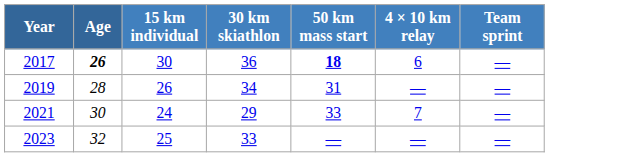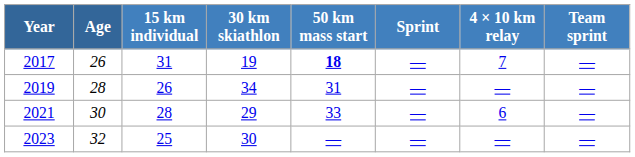 <table class="wikitable" style="font-size:95%; text-align:center; border:grey solid 1px; border-collapse:collapse; background:#ffffff;">
 <tr>
 <th style="background-color:#369; color:white; width:60px;"> Year </th>
 <th style="background-color:#369; color:white; width:40px;"> Age </th>
 <th style="background-color:#4180be; color:white; width:75px;"> 15 km <br> individual </th>
 <th style="background-color:#4180be; color:white; width:75px;"> 30 km <br> skiathlon </th>
 <th style="background-color:#4180be; color:white; width:75px;"> 50 km <br> mass start </th>
+<th style="background-color:#4180be; color:white; width:75px;"> Sprint </th>
 <th style="background-color:#4180be; color:white; width:75px;"> 4 × 10 km <br> relay </th>
 <th style="background-color:#4180be; color:white; width:75px;"> Team <br> sprint </th>
 </tr>
 <tr>
 <td><a href='#'>2017</a></td>
-<td><strong><em>26</em></strong></td>
-<td><a href='#'>30</a></td>
-<td><a href='#'>36</a></td>
+<td><em>26</em></td>
+<td><a href='#'>31</a></td>
+<td><a href='#'>19</a></td>
 <td><strong><a href='#'>18</a></strong></td>
-<td><a href='#'>6</a></td>
+<td><a href='#'>—</a></td>
+<td><a href='#'>7</a></td>
 <td><a href='#'>—</a></td>
 </tr>
 <tr>
 <td><a href='#'>2019</a></td>
 <td><em>28</em></td>
 <td><a href='#'>26</a></td>
 <td><a href='#'>34</a></td>
 <td><a href='#'>31</a></td>
 <td><a href='#'>—</a></td>
 <td><a href='#'>—</a></td>
+<td><a href='#'>—</a></td>
 </tr>
 <tr>
 <td><a href='#'>2021</a></td>
 <td><em>30</em></td>
-<td><a href='#'>24</a></td>
+<td><a href='#'>28</a></td>
 <td><a href='#'>29</a></td>
 <td><a href='#'>33</a></td>
-<td><a href='#'>7</a></td>
+<td><a href='#'>—</a></td>
+<td><a href='#'>6</a></td>
 <td><a href='#'>—</a></td>
 </tr>
 <tr>
 <td><a href='#'>2023</a></td>
 <td><em>32</em></td>
 <td><a href='#'>25</a></td>
-<td><a href='#'>33</a></td>
+<td><a href='#'>30</a></td>
+<td><a href='#'>—</a></td>
 <td><a href='#'>—</a></td>
 <td><a href='#'>—</a></td>
 <td><a href='#'>—</a></td>
 </tr>
 </table>
